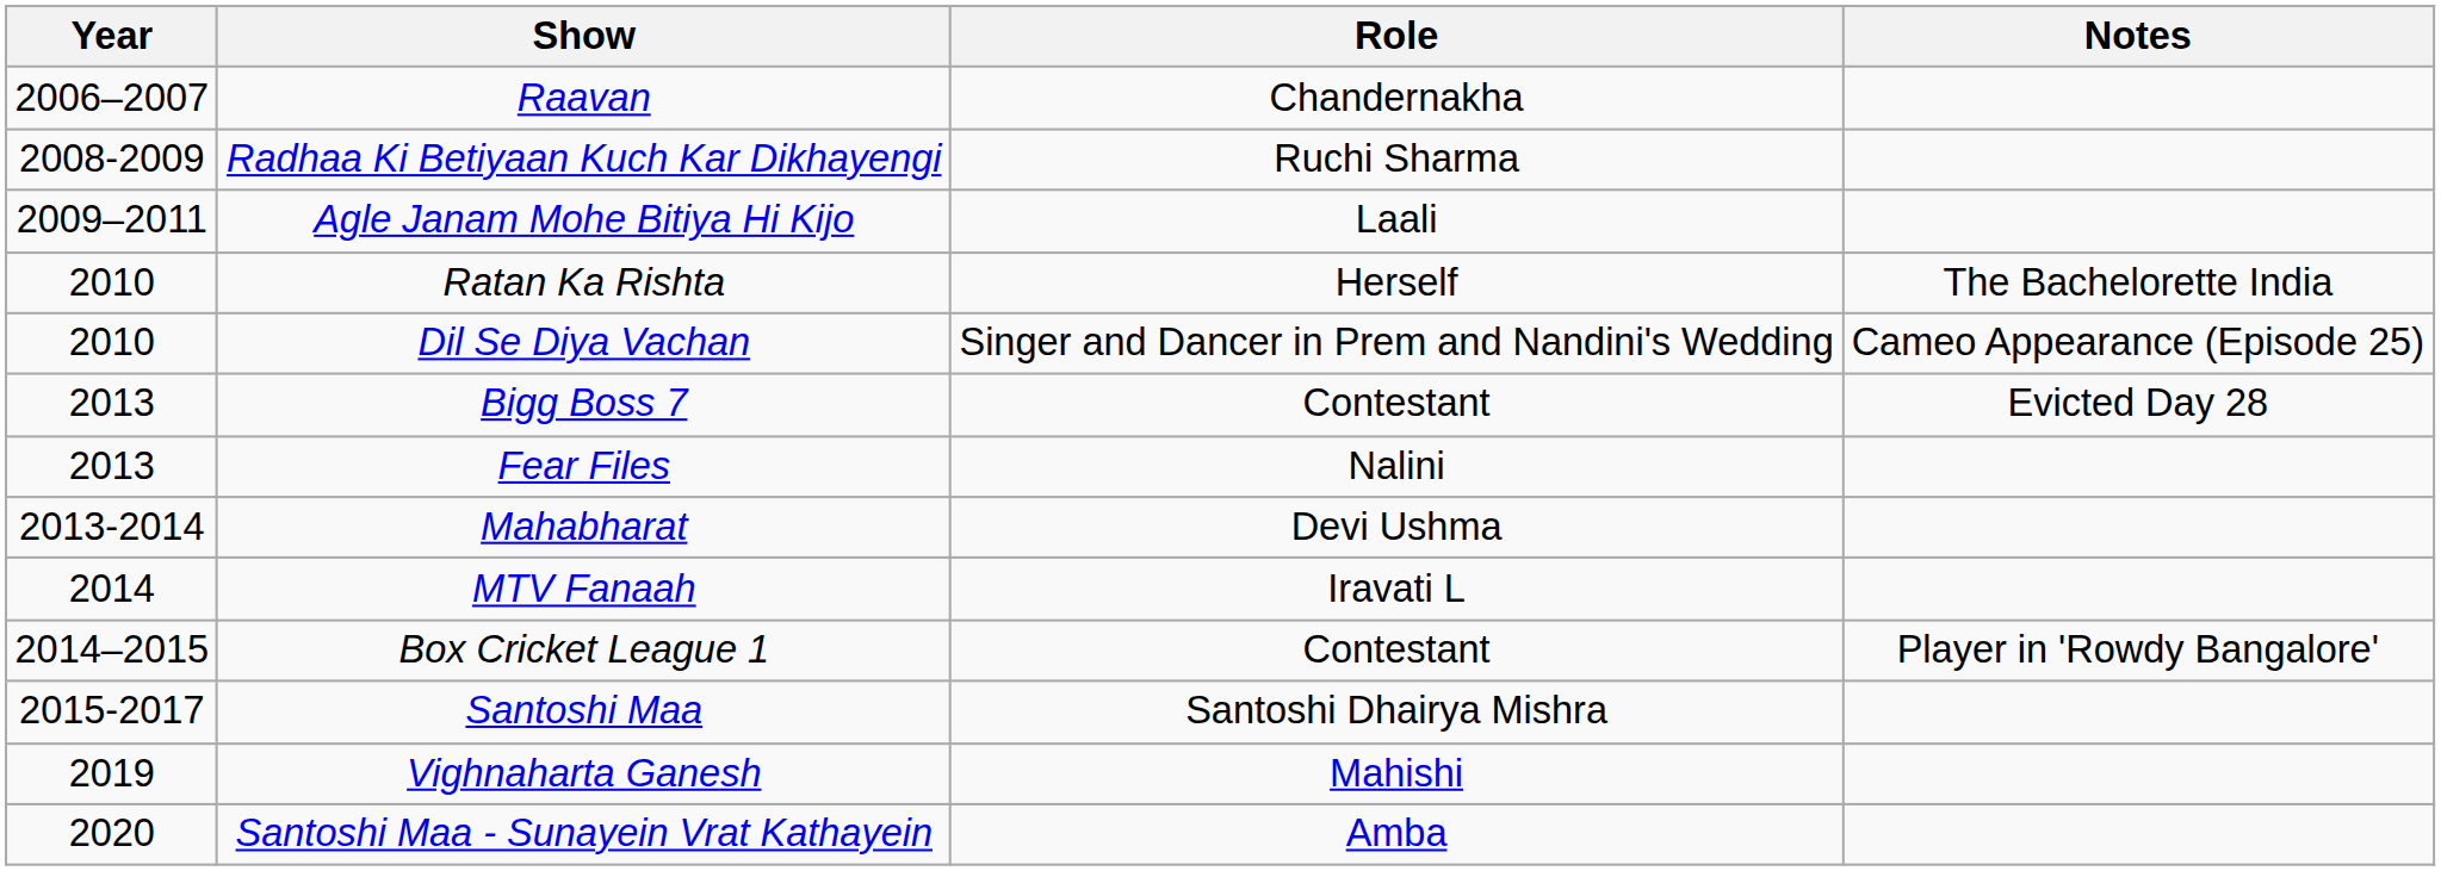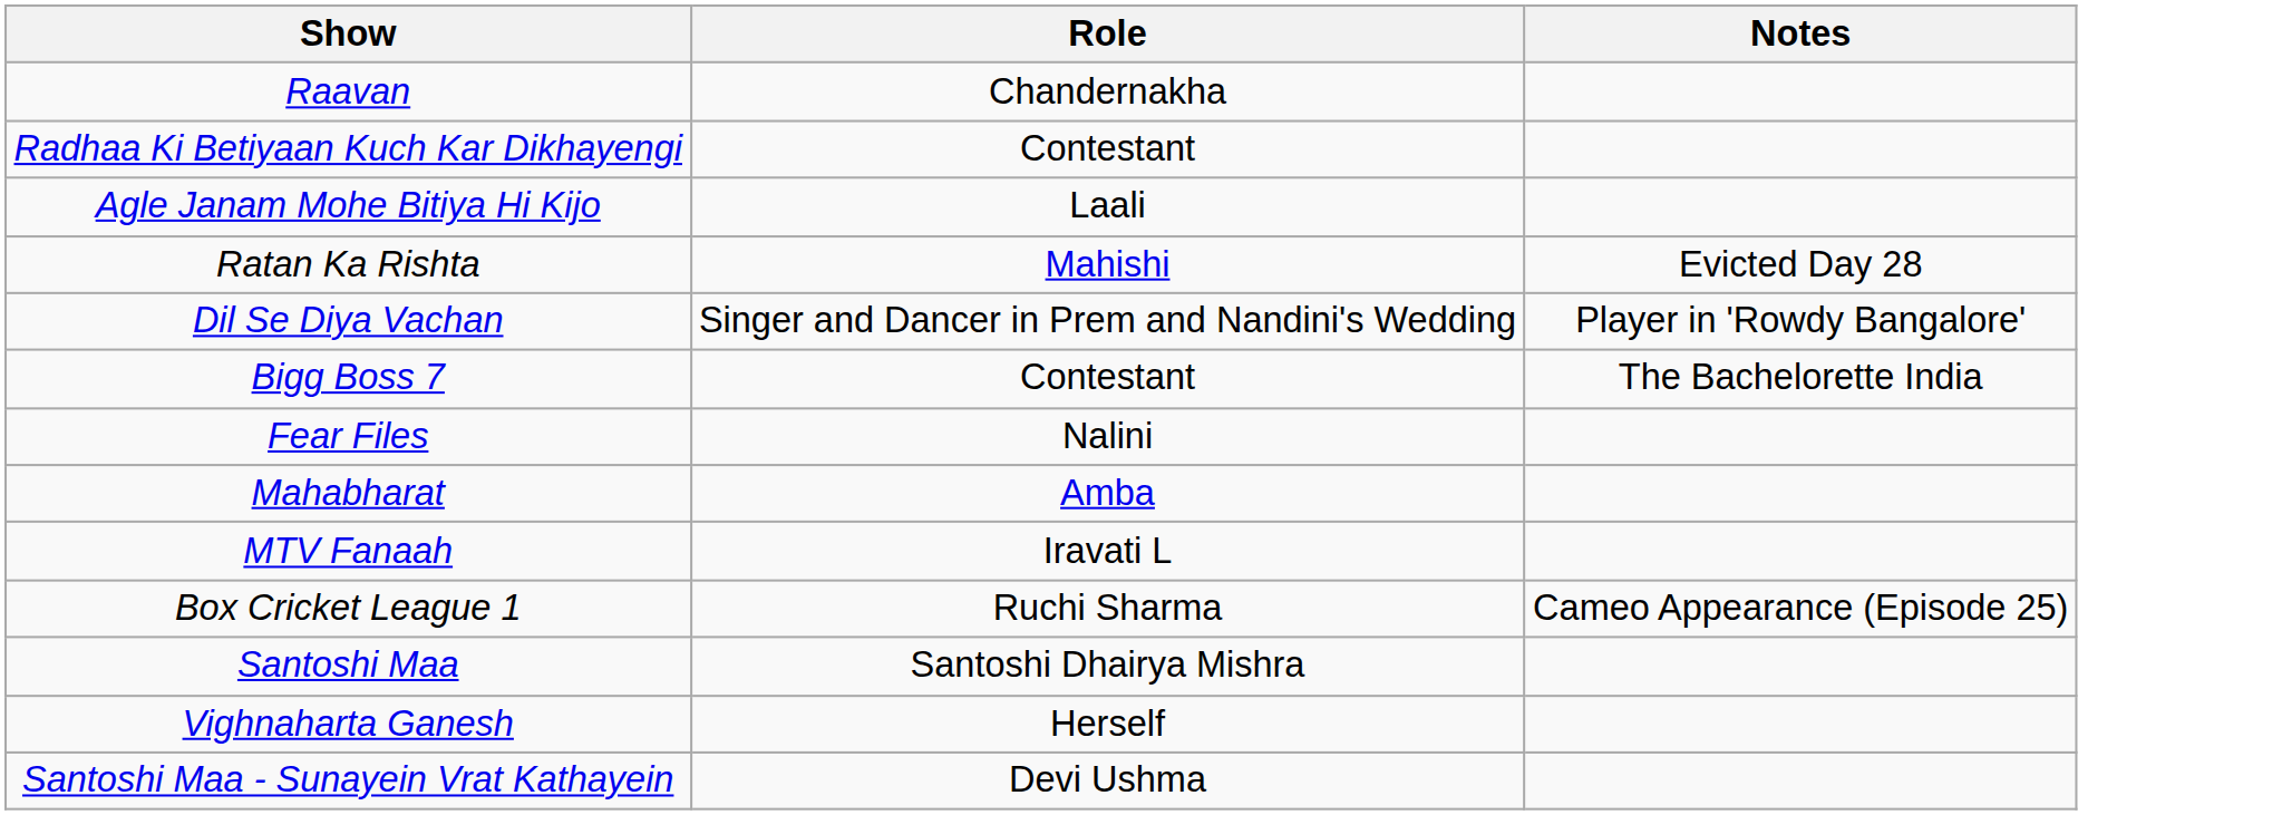 <table class="wikitable" style="text-align:center;">
 <tr>
-<th>Year</th>
 <th>Show</th>
 <th>Role</th>
 <th>Notes</th>
 </tr>
 <tr>
-<td>2006–2007</td>
 <td><em><a href='#'>Raavan</a></em></td>
 <td>Chandernakha</td>
 <td></td>
 </tr>
 <tr>
-<td>2008-2009</td>
 <td><em><a href='#'>Radhaa Ki Betiyaan Kuch Kar Dikhayengi</a></em></td>
-<td>Ruchi Sharma</td>
+<td>Contestant</td>
 <td></td>
 </tr>
 <tr>
-<td>2009–2011</td>
 <td><em><a href='#'>Agle Janam Mohe Bitiya Hi Kijo</a></em></td>
 <td>Laali</td>
 <td></td>
 </tr>
 <tr>
-<td>2010</td>
 <td><em>Ratan Ka Rishta</em></td>
-<td>Herself</td>
+<td><a href='#'>Mahishi</a></td>
+<td>Evicted Day 28</td>
+</tr>
+<tr>
+<td><em><a href='#'>Dil Se Diya Vachan</a></em></td>
+<td>Singer and Dancer in Prem and Nandini's Wedding</td>
+<td>Player in 'Rowdy Bangalore'</td>
+</tr>
+<tr>
+<td><em><a href='#'>Bigg Boss 7</a></em></td>
+<td>Contestant</td>
 <td>The Bachelorette India</td>
 </tr>
 <tr>
-<td>2010</td>
-<td><em><a href='#'>Dil Se Diya Vachan</a></em></td>
-<td>Singer and Dancer in Prem and Nandini's Wedding</td>
-<td>Cameo Appearance (Episode 25)</td>
-</tr>
-<tr>
-<td>2013</td>
-<td><em><a href='#'>Bigg Boss 7</a></em></td>
-<td>Contestant</td>
-<td>Evicted Day 28</td>
-</tr>
-<tr>
-<td>2013</td>
 <td><em><a href='#'>Fear Files</a></em></td>
 <td>Nalini</td>
 <td></td>
 </tr>
 <tr>
-<td>2013-2014</td>
 <td><em><a href='#'>Mahabharat</a></em></td>
-<td>Devi Ushma</td>
+<td><a href='#'>Amba</a></td>
 <td></td>
 </tr>
 <tr>
-<td>2014</td>
 <td><em><a href='#'>MTV Fanaah</a></em></td>
 <td>Iravati L</td>
 <td></td>
 </tr>
 <tr>
-<td>2014–2015</td>
 <td><em>Box Cricket League 1</em></td>
-<td>Contestant</td>
-<td>Player in 'Rowdy Bangalore'</td>
+<td>Ruchi Sharma</td>
+<td>Cameo Appearance (Episode 25)</td>
 </tr>
 <tr>
-<td>2015-2017</td>
 <td><em><a href='#'>Santoshi Maa</a></em></td>
 <td>Santoshi Dhairya Mishra</td>
 <td></td>
 </tr>
 <tr>
-<td>2019</td>
 <td><a href='#'><em>Vighnaharta Ganesh</em></a></td>
-<td><a href='#'>Mahishi</a></td>
+<td>Herself</td>
 <td></td>
 </tr>
 <tr>
-<td>2020</td>
 <td><em><a href='#'>Santoshi Maa - Sunayein Vrat Kathayein</a></em></td>
-<td><a href='#'>Amba</a></td>
+<td>Devi Ushma</td>
 <td></td>
 </tr>
 </table>
